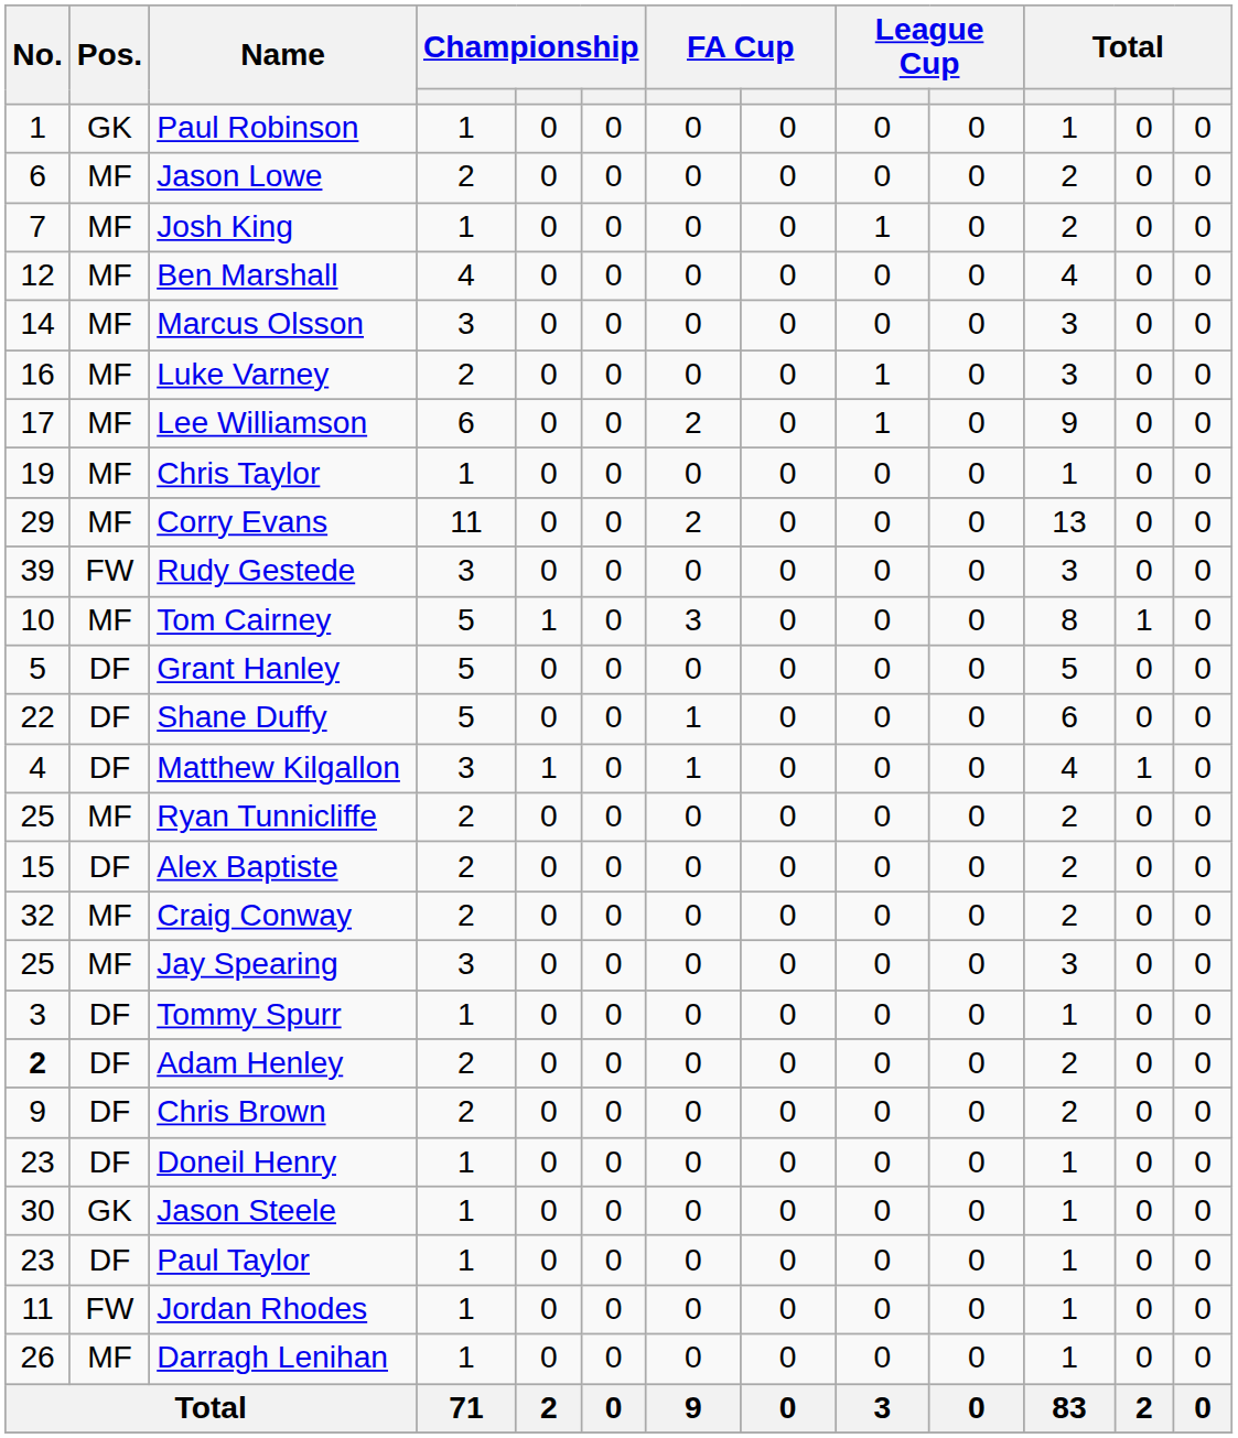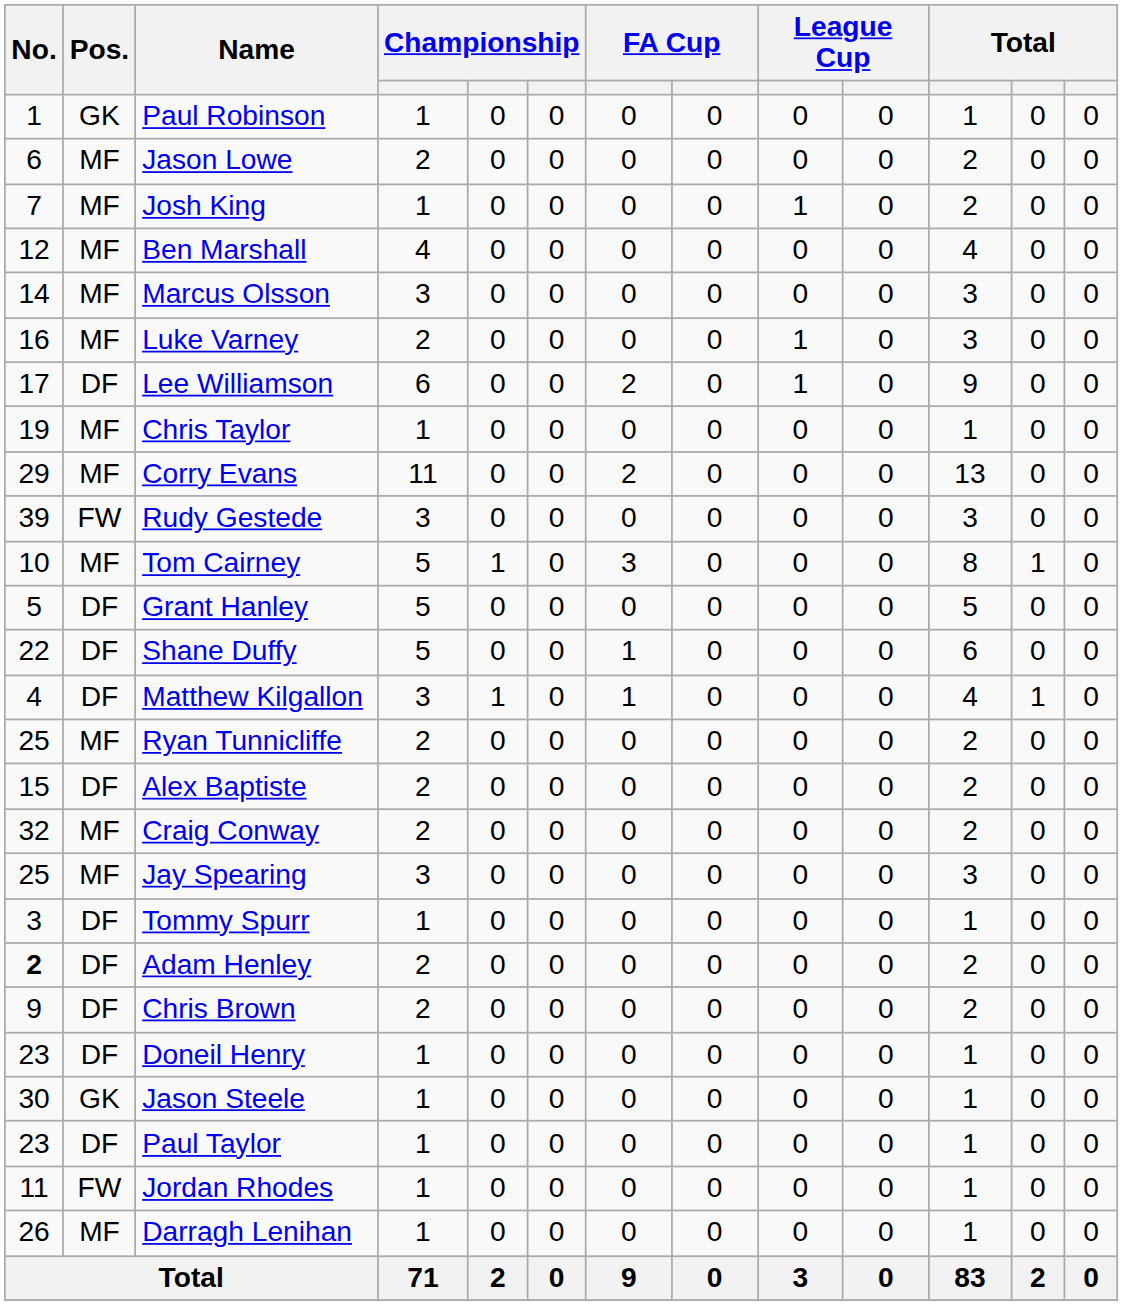 <table class="wikitable sortable"  style="text-align: center; font-size:100%;">
 <tr>
 <th rowspan="2" width= 20>No.</th>
 <th rowspan="2" width=20>Pos.</th>
 <th rowspan="2" width=130>Name</th>
 <th colspan=3 width= 60><a href='#'>Championship</a></th>
 <th colspan=2 width= 90><a href='#'>FA Cup</a></th>
 <th colspan=2 width= 90><a href='#'>League Cup</a></th>
 <th colspan=3 width= 100>Total</th>
 </tr>
 <tr>
 <th></th>
 <th></th>
 <th></th>
 <th></th>
 <th></th>
 <th></th>
 <th></th>
 <th></th>
 <th></th>
 <th></th>
 </tr>
 <tr>
 <td>1</td>
 <td>GK</td>
 <td align="left"> <a href='#'>Paul Robinson</a></td>
 <td>1</td>
 <td>0</td>
 <td>0</td>
 <td>0</td>
 <td>0</td>
 <td>0</td>
 <td>0</td>
 <td>1</td>
 <td>0</td>
 <td>0</td>
 </tr>
 <tr>
 <td>6</td>
 <td>MF</td>
 <td align="left"> <a href='#'>Jason Lowe</a></td>
 <td>2</td>
 <td>0</td>
 <td>0</td>
 <td>0</td>
 <td>0</td>
 <td>0</td>
 <td>0</td>
 <td>2</td>
 <td>0</td>
 <td>0</td>
 </tr>
 <tr>
 <td>7</td>
 <td>MF</td>
 <td align="left"> <a href='#'>Josh King</a></td>
 <td>1</td>
 <td>0</td>
 <td>0</td>
 <td>0</td>
 <td>0</td>
 <td>1</td>
 <td>0</td>
 <td>2</td>
 <td>0</td>
 <td>0</td>
 </tr>
 <tr>
 <td>12</td>
 <td>MF</td>
 <td align="left"> <a href='#'>Ben Marshall</a></td>
 <td>4</td>
 <td>0</td>
 <td>0</td>
 <td>0</td>
 <td>0</td>
 <td>0</td>
 <td>0</td>
 <td>4</td>
 <td>0</td>
 <td>0</td>
 </tr>
 <tr>
 <td>14</td>
 <td>MF</td>
 <td align="left"> <a href='#'>Marcus Olsson</a></td>
 <td>3</td>
 <td>0</td>
 <td>0</td>
 <td>0</td>
 <td>0</td>
 <td>0</td>
 <td>0</td>
 <td>3</td>
 <td>0</td>
 <td>0</td>
 </tr>
 <tr>
 <td>16</td>
 <td>MF</td>
 <td align="left"> <a href='#'>Luke Varney</a></td>
 <td>2</td>
 <td>0</td>
 <td>0</td>
 <td>0</td>
 <td>0</td>
 <td>1</td>
 <td>0</td>
 <td>3</td>
 <td>0</td>
 <td>0</td>
 </tr>
 <tr>
 <td>17</td>
-<td>MF</td>
+<td>DF</td>
 <td align="left"> <a href='#'>Lee Williamson</a></td>
 <td>6</td>
 <td>0</td>
 <td>0</td>
 <td>2</td>
 <td>0</td>
 <td>1</td>
 <td>0</td>
 <td>9</td>
 <td>0</td>
 <td>0</td>
 </tr>
 <tr>
 <td>19</td>
 <td>MF</td>
 <td align="left"> <a href='#'>Chris Taylor</a></td>
 <td>1</td>
 <td>0</td>
 <td>0</td>
 <td>0</td>
 <td>0</td>
 <td>0</td>
 <td>0</td>
 <td>1</td>
 <td>0</td>
 <td>0</td>
 </tr>
 <tr>
 <td>29</td>
 <td>MF</td>
 <td align="left"> <a href='#'>Corry Evans</a></td>
 <td>11</td>
 <td>0</td>
 <td>0</td>
 <td>2</td>
 <td>0</td>
 <td>0</td>
 <td>0</td>
 <td>13</td>
 <td>0</td>
 <td>0</td>
 </tr>
 <tr>
 <td>39</td>
 <td>FW</td>
 <td align="left"> <a href='#'>Rudy Gestede</a></td>
 <td>3</td>
 <td>0</td>
 <td>0</td>
 <td>0</td>
 <td>0</td>
 <td>0</td>
 <td>0</td>
 <td>3</td>
 <td>0</td>
 <td>0</td>
 </tr>
 <tr>
 <td>10</td>
 <td>MF</td>
 <td align="left"> <a href='#'>Tom Cairney</a></td>
 <td>5</td>
 <td>1</td>
 <td>0</td>
 <td>3</td>
 <td>0</td>
 <td>0</td>
 <td>0</td>
 <td>8</td>
 <td>1</td>
 <td>0</td>
 </tr>
 <tr>
 <td>5</td>
 <td>DF</td>
 <td align="left"> <a href='#'>Grant Hanley</a></td>
 <td>5</td>
 <td>0</td>
 <td>0</td>
 <td>0</td>
 <td>0</td>
 <td>0</td>
 <td>0</td>
 <td>5</td>
 <td>0</td>
 <td>0</td>
 </tr>
 <tr>
 <td>22</td>
 <td>DF</td>
 <td align="left"> <a href='#'>Shane Duffy</a></td>
 <td>5</td>
 <td>0</td>
 <td>0</td>
 <td>1</td>
 <td>0</td>
 <td>0</td>
 <td>0</td>
 <td>6</td>
 <td>0</td>
 <td>0</td>
 </tr>
 <tr>
 <td>4</td>
 <td>DF</td>
 <td align="left"> <a href='#'>Matthew Kilgallon</a></td>
 <td>3</td>
 <td>1</td>
 <td>0</td>
 <td>1</td>
 <td>0</td>
 <td>0</td>
 <td>0</td>
 <td>4</td>
 <td>1</td>
 <td>0</td>
 </tr>
 <tr>
 <td>25</td>
 <td>MF</td>
 <td align="left"> <a href='#'>Ryan Tunnicliffe</a></td>
 <td>2</td>
 <td>0</td>
 <td>0</td>
 <td>0</td>
 <td>0</td>
 <td>0</td>
 <td>0</td>
 <td>2</td>
 <td>0</td>
 <td>0</td>
 </tr>
 <tr>
 <td>15</td>
 <td>DF</td>
 <td align="left"> <a href='#'>Alex Baptiste</a></td>
 <td>2</td>
 <td>0</td>
 <td>0</td>
 <td>0</td>
 <td>0</td>
 <td>0</td>
 <td>0</td>
 <td>2</td>
 <td>0</td>
 <td>0</td>
 </tr>
 <tr>
 <td>32</td>
 <td>MF</td>
 <td align="left"> <a href='#'>Craig Conway</a></td>
 <td>2</td>
 <td>0</td>
 <td>0</td>
 <td>0</td>
 <td>0</td>
 <td>0</td>
 <td>0</td>
 <td>2</td>
 <td>0</td>
 <td>0</td>
 </tr>
 <tr>
 <td>25</td>
 <td>MF</td>
 <td align="left"> <a href='#'>Jay Spearing</a></td>
 <td>3</td>
 <td>0</td>
 <td>0</td>
 <td>0</td>
 <td>0</td>
 <td>0</td>
 <td>0</td>
 <td>3</td>
 <td>0</td>
 <td>0</td>
 </tr>
 <tr>
 <td>3</td>
 <td>DF</td>
 <td align="left"> <a href='#'>Tommy Spurr</a></td>
 <td>1</td>
 <td>0</td>
 <td>0</td>
 <td>0</td>
 <td>0</td>
 <td>0</td>
 <td>0</td>
 <td>1</td>
 <td>0</td>
 <td>0</td>
 </tr>
 <tr>
 <td><strong>2</strong></td>
 <td>DF</td>
 <td align="left"> <a href='#'>Adam Henley</a></td>
 <td>2</td>
 <td>0</td>
 <td>0</td>
 <td>0</td>
 <td>0</td>
 <td>0</td>
 <td>0</td>
 <td>2</td>
 <td>0</td>
 <td>0</td>
 </tr>
 <tr>
 <td>9</td>
 <td>DF</td>
 <td align="left"> <a href='#'>Chris Brown</a></td>
 <td>2</td>
 <td>0</td>
 <td>0</td>
 <td>0</td>
 <td>0</td>
 <td>0</td>
 <td>0</td>
 <td>2</td>
 <td>0</td>
 <td>0</td>
 </tr>
 <tr>
 <td>23</td>
 <td>DF</td>
 <td align="left"> <a href='#'>Doneil Henry</a></td>
 <td>1</td>
 <td>0</td>
 <td>0</td>
 <td>0</td>
 <td>0</td>
 <td>0</td>
 <td>0</td>
 <td>1</td>
 <td>0</td>
 <td>0</td>
 </tr>
 <tr>
 <td>30</td>
 <td>GK</td>
 <td align="left"> <a href='#'>Jason Steele</a></td>
 <td>1</td>
 <td>0</td>
 <td>0</td>
 <td>0</td>
 <td>0</td>
 <td>0</td>
 <td>0</td>
 <td>1</td>
 <td>0</td>
 <td>0</td>
 </tr>
 <tr>
 <td>23</td>
 <td>DF</td>
 <td align="left"> <a href='#'>Paul Taylor</a></td>
 <td>1</td>
 <td>0</td>
 <td>0</td>
 <td>0</td>
 <td>0</td>
 <td>0</td>
 <td>0</td>
 <td>1</td>
 <td>0</td>
 <td>0</td>
 </tr>
 <tr>
 <td>11</td>
 <td>FW</td>
 <td align="left"> <a href='#'>Jordan Rhodes</a></td>
 <td>1</td>
 <td>0</td>
 <td>0</td>
 <td>0</td>
 <td>0</td>
 <td>0</td>
 <td>0</td>
 <td>1</td>
 <td>0</td>
 <td>0</td>
 </tr>
 <tr>
 <td>26</td>
 <td>MF</td>
 <td align="left"> <a href='#'>Darragh Lenihan</a></td>
 <td>1</td>
 <td>0</td>
 <td>0</td>
 <td>0</td>
 <td>0</td>
 <td>0</td>
 <td>0</td>
 <td>1</td>
 <td>0</td>
 <td>0</td>
 </tr>
 <tr>
 <th colspan=3>Total</th>
 <th>71</th>
 <th>2</th>
 <th>0</th>
 <th>9</th>
 <th>0</th>
 <th>3</th>
 <th>0</th>
 <th>83</th>
 <th>2</th>
 <th>0</th>
 </tr>
 <tr>
 </tr>
 </table>
